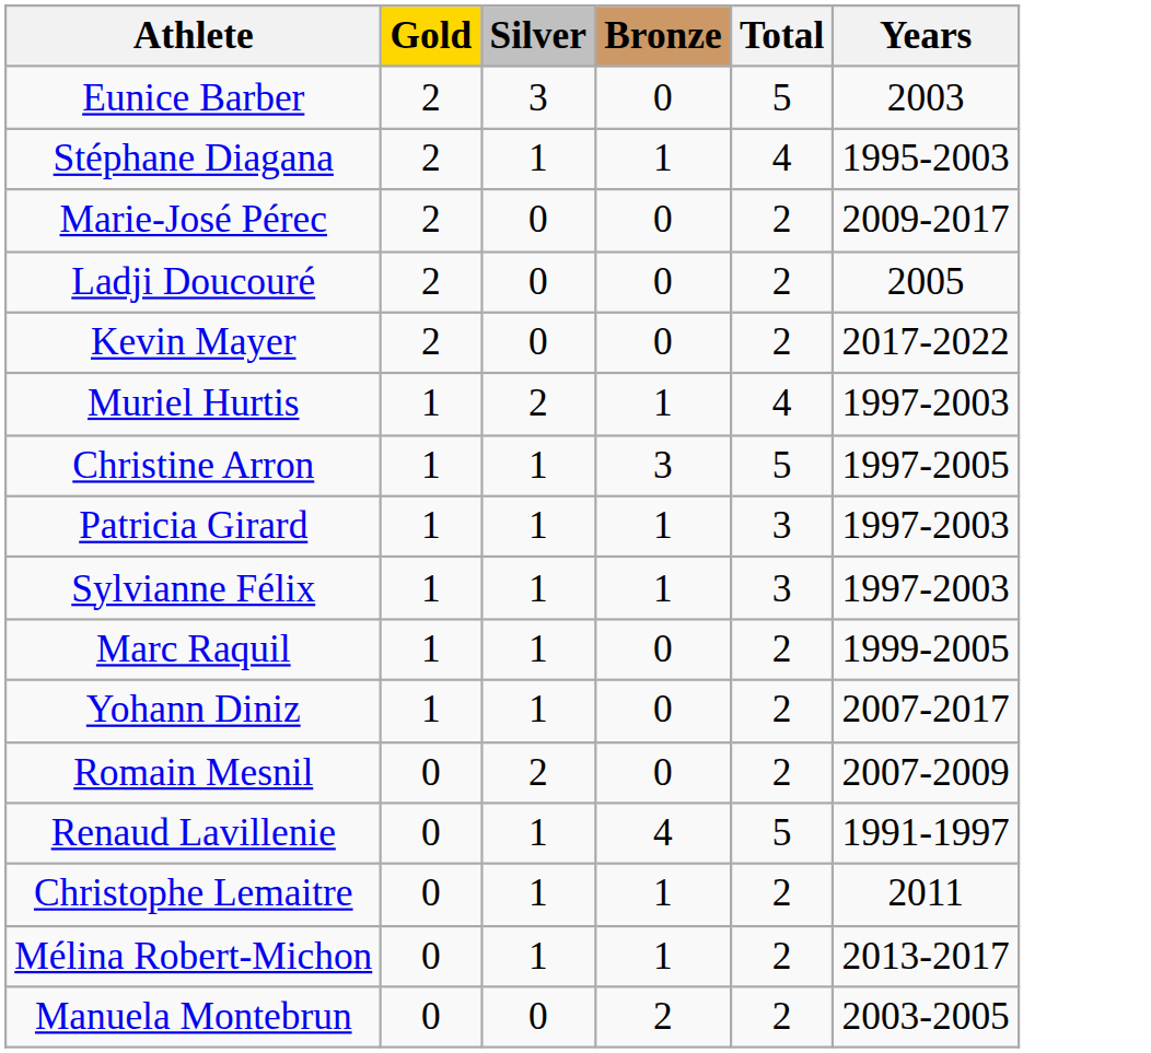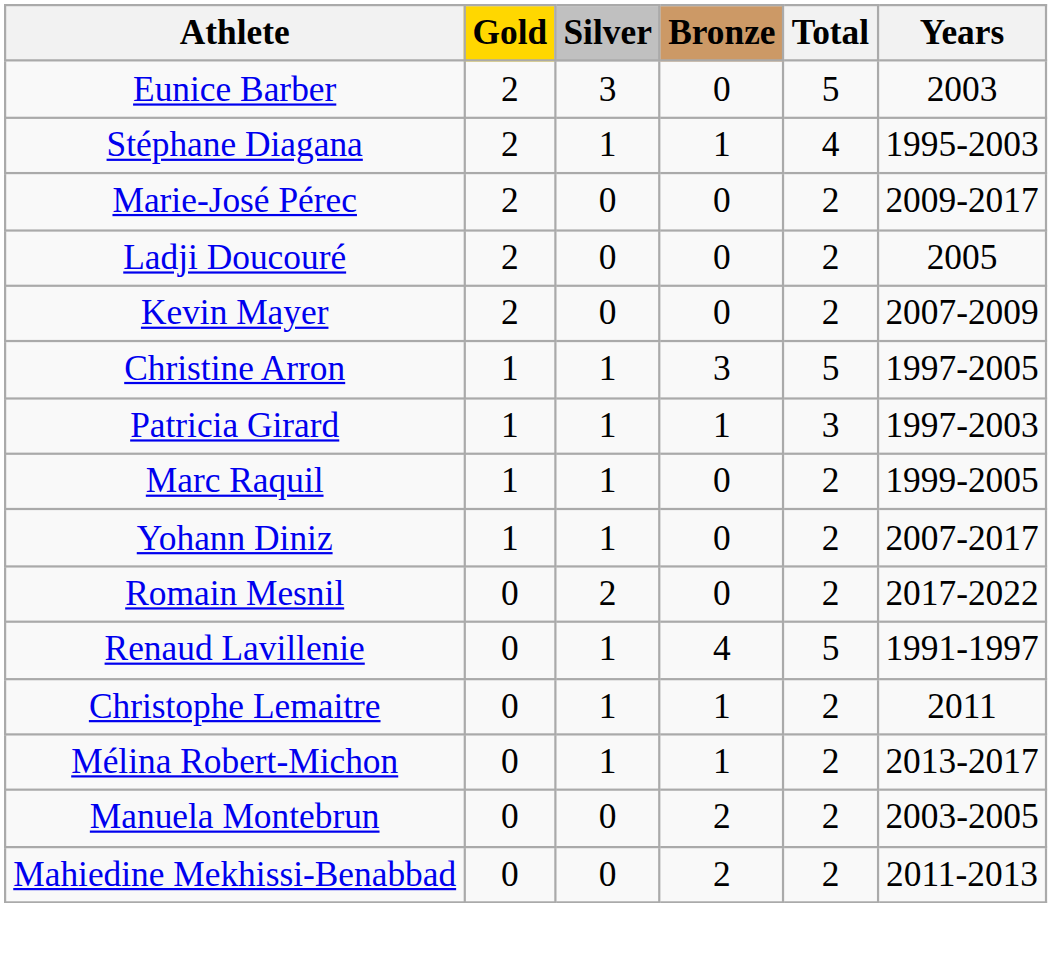 <table class="wikitable" style="text-align:center">
 <tr>
 <th>Athlete</th>
 <th style="background-color: gold;">Gold</th>
 <th style="background-color: silver;">Silver</th>
 <th style="background-color: #cc9966;">Bronze</th>
 <th>Total</th>
 <th>Years</th>
 </tr>
 <tr>
 <td><a href='#'>Eunice Barber</a></td>
 <td>2</td>
 <td>3</td>
 <td>0</td>
 <td>5</td>
 <td>2003</td>
 </tr>
 <tr>
 <td><a href='#'>Stéphane Diagana</a></td>
 <td>2</td>
 <td>1</td>
 <td>1</td>
 <td>4</td>
 <td>1995-2003</td>
 </tr>
 <tr>
 <td><a href='#'>Marie-José Pérec</a></td>
 <td>2</td>
 <td>0</td>
 <td>0</td>
 <td>2</td>
 <td>2009-2017</td>
 </tr>
 <tr>
 <td><a href='#'>Ladji Doucouré</a></td>
 <td>2</td>
 <td>0</td>
 <td>0</td>
 <td>2</td>
 <td>2005</td>
 </tr>
 <tr>
 <td><a href='#'>Kevin Mayer</a></td>
 <td>2</td>
 <td>0</td>
 <td>0</td>
 <td>2</td>
-<td>2017-2022</td>
-</tr>
-<tr>
-<td><a href='#'>Muriel Hurtis</a></td>
-<td>1</td>
-<td>2</td>
-<td>1</td>
-<td>4</td>
-<td>1997-2003</td>
+<td>2007-2009</td>
 </tr>
 <tr>
 <td><a href='#'>Christine Arron</a></td>
 <td>1</td>
 <td>1</td>
 <td>3</td>
 <td>5</td>
 <td>1997-2005</td>
 </tr>
 <tr>
 <td><a href='#'>Patricia Girard</a></td>
-<td>1</td>
-<td>1</td>
-<td>1</td>
-<td>3</td>
-<td>1997-2003</td>
-</tr>
-<tr>
-<td><a href='#'>Sylvianne Félix</a></td>
 <td>1</td>
 <td>1</td>
 <td>1</td>
 <td>3</td>
 <td>1997-2003</td>
 </tr>
 <tr>
 <td><a href='#'>Marc Raquil</a></td>
 <td>1</td>
 <td>1</td>
 <td>0</td>
 <td>2</td>
 <td>1999-2005</td>
 </tr>
 <tr>
 <td><a href='#'>Yohann Diniz</a></td>
 <td>1</td>
 <td>1</td>
 <td>0</td>
 <td>2</td>
 <td>2007-2017</td>
 </tr>
 <tr>
 <td><a href='#'>Romain Mesnil</a></td>
 <td>0</td>
 <td>2</td>
 <td>0</td>
 <td>2</td>
-<td>2007-2009</td>
+<td>2017-2022</td>
 </tr>
 <tr>
 <td><a href='#'>Renaud Lavillenie</a></td>
 <td>0</td>
 <td>1</td>
 <td>4</td>
 <td>5</td>
 <td>1991-1997</td>
 </tr>
 <tr>
 <td><a href='#'>Christophe Lemaitre</a></td>
 <td>0</td>
 <td>1</td>
 <td>1</td>
 <td>2</td>
 <td>2011</td>
 </tr>
 <tr>
 <td><a href='#'>Mélina Robert-Michon</a></td>
 <td>0</td>
 <td>1</td>
 <td>1</td>
 <td>2</td>
 <td>2013-2017</td>
 </tr>
 <tr>
 <td><a href='#'>Manuela Montebrun</a></td>
 <td>0</td>
 <td>0</td>
 <td>2</td>
 <td>2</td>
 <td>2003-2005</td>
 </tr>
+<tr>
+<td><a href='#'>Mahiedine Mekhissi-Benabbad</a></td>
+<td>0</td>
+<td>0</td>
+<td>2</td>
+<td>2</td>
+<td>2011-2013</td>
+</tr>
 </table>
